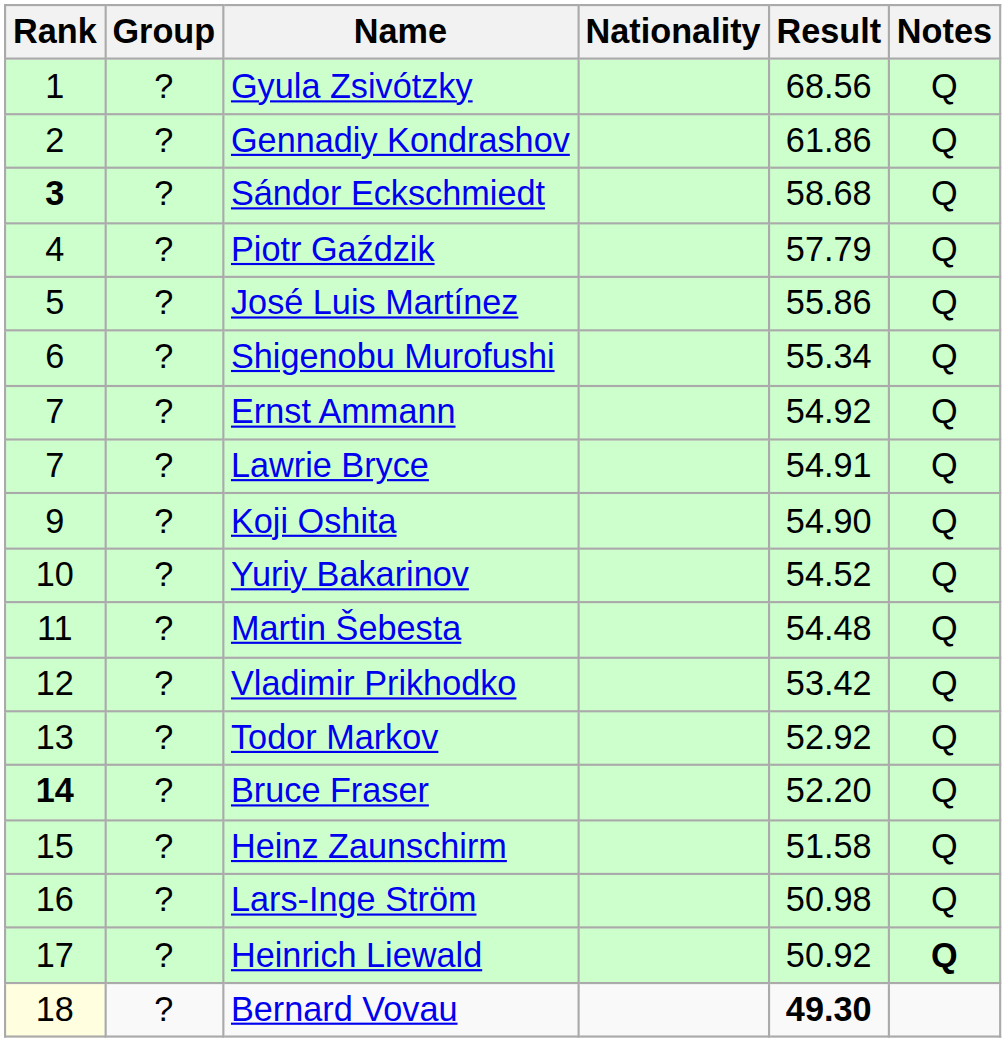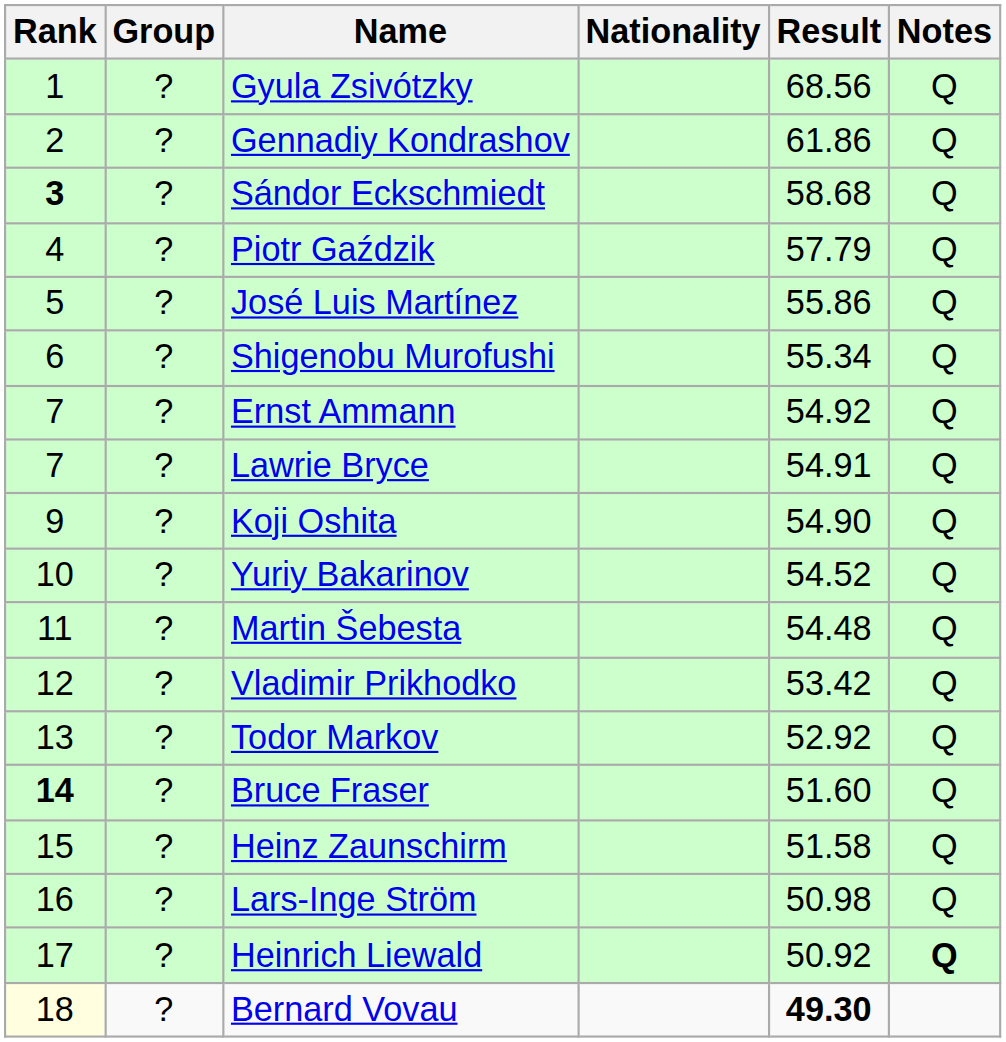 <table class="wikitable sortable" style="text-align:center">
 <tr>
 <th>Rank</th>
 <th>Group</th>
 <th>Name</th>
 <th>Nationality</th>
 <th>Result</th>
 <th>Notes</th>
 </tr>
 <tr bgcolor=ccffcc>
 <td>1</td>
 <td>?</td>
 <td align=left><a href='#'>Gyula Zsivótzky</a></td>
 <td align=left></td>
 <td>68.56</td>
 <td>Q</td>
 </tr>
 <tr bgcolor=ccffcc>
 <td>2</td>
 <td>?</td>
 <td align=left><a href='#'>Gennadiy Kondrashov</a></td>
 <td align=left></td>
 <td>61.86</td>
 <td>Q</td>
 </tr>
 <tr bgcolor=ccffcc>
 <td><strong>3</strong></td>
 <td>?</td>
 <td align=left><a href='#'>Sándor Eckschmiedt</a></td>
 <td align=left></td>
 <td>58.68</td>
 <td>Q</td>
 </tr>
 <tr bgcolor=ccffcc>
 <td>4</td>
 <td>?</td>
 <td align=left><a href='#'>Piotr Gaździk</a></td>
 <td align=left></td>
 <td>57.79</td>
 <td>Q</td>
 </tr>
 <tr bgcolor=ccffcc>
 <td>5</td>
 <td>?</td>
 <td align=left><a href='#'>José Luis Martínez</a></td>
 <td align=left></td>
 <td>55.86</td>
 <td>Q</td>
 </tr>
 <tr bgcolor=ccffcc>
 <td>6</td>
 <td>?</td>
 <td align=left><a href='#'>Shigenobu Murofushi</a></td>
 <td align=left></td>
 <td>55.34</td>
 <td>Q</td>
 </tr>
 <tr bgcolor=ccffcc>
 <td>7</td>
 <td>?</td>
 <td align=left><a href='#'>Ernst Ammann</a></td>
 <td align=left></td>
 <td>54.92</td>
 <td>Q</td>
 </tr>
 <tr bgcolor=ccffcc>
 <td>7</td>
 <td>?</td>
 <td align=left><a href='#'>Lawrie Bryce</a></td>
 <td align=left></td>
 <td>54.91</td>
 <td>Q</td>
 </tr>
 <tr bgcolor=ccffcc>
 <td>9</td>
 <td>?</td>
 <td align=left><a href='#'>Koji Oshita</a></td>
 <td align=left></td>
 <td>54.90</td>
 <td>Q</td>
 </tr>
 <tr bgcolor=ccffcc>
 <td>10</td>
 <td>?</td>
 <td align=left><a href='#'>Yuriy Bakarinov</a></td>
 <td align=left></td>
 <td>54.52</td>
 <td>Q</td>
 </tr>
 <tr bgcolor=ccffcc>
 <td>11</td>
 <td>?</td>
 <td align=left><a href='#'>Martin Šebesta</a></td>
 <td align=left></td>
 <td>54.48</td>
 <td>Q</td>
 </tr>
 <tr bgcolor=ccffcc>
 <td>12</td>
 <td>?</td>
 <td align=left><a href='#'>Vladimir Prikhodko</a></td>
 <td align=left></td>
 <td>53.42</td>
 <td>Q</td>
 </tr>
 <tr bgcolor=ccffcc>
 <td>13</td>
 <td>?</td>
 <td align=left><a href='#'>Todor Markov</a></td>
 <td align=left></td>
 <td>52.92</td>
 <td>Q</td>
 </tr>
 <tr bgcolor=ccffcc>
 <td><strong>14</strong></td>
 <td>?</td>
 <td align=left><a href='#'>Bruce Fraser</a></td>
 <td align=left></td>
-<td>52.20</td>
+<td>51.60</td>
 <td>Q</td>
 </tr>
 <tr bgcolor=ccffcc>
 <td>15</td>
 <td>?</td>
 <td align=left><a href='#'>Heinz Zaunschirm</a></td>
 <td align=left></td>
 <td>51.58</td>
 <td>Q</td>
 </tr>
 <tr bgcolor=ccffcc>
 <td>16</td>
 <td>?</td>
 <td align=left><a href='#'>Lars-Inge Ström</a></td>
 <td align=left></td>
 <td>50.98</td>
 <td>Q</td>
 </tr>
 <tr bgcolor=ccffcc>
 <td>17</td>
 <td>?</td>
 <td align=left><a href='#'>Heinrich Liewald</a></td>
 <td align=left></td>
 <td>50.92</td>
 <td><strong>Q</strong></td>
 </tr>
 <tr>
 <td style="background: lightyellow;">18</td>
 <td>?</td>
 <td align=left><a href='#'>Bernard Vovau</a></td>
 <td align=left></td>
 <td><strong>49.30</strong></td>
 <td></td>
 </tr>
 </table>
